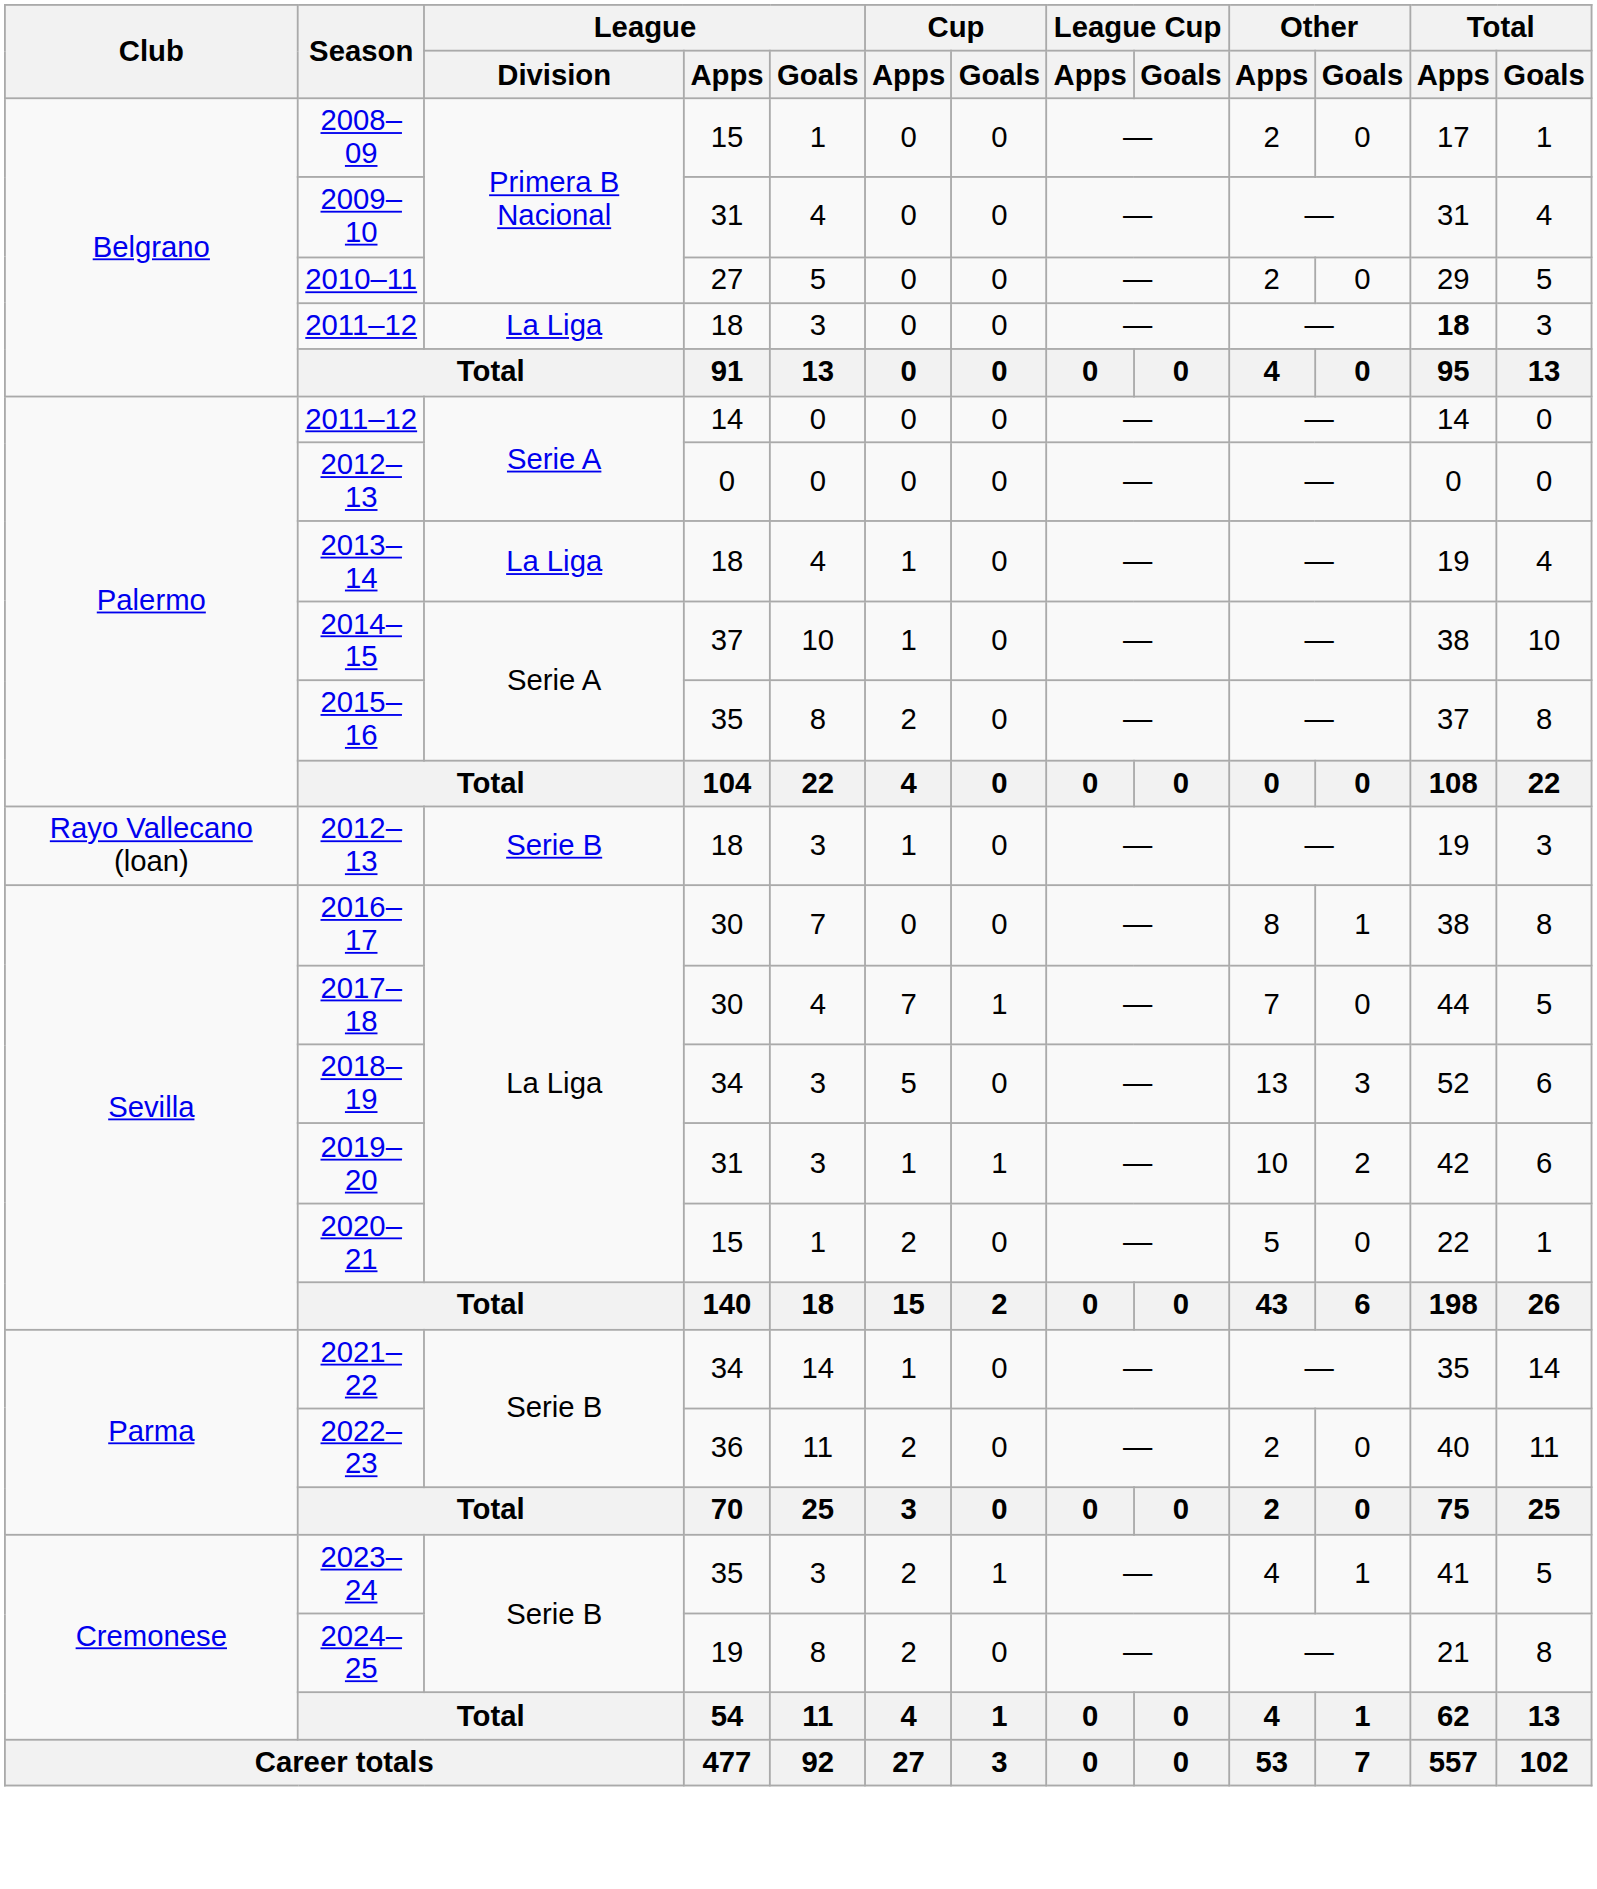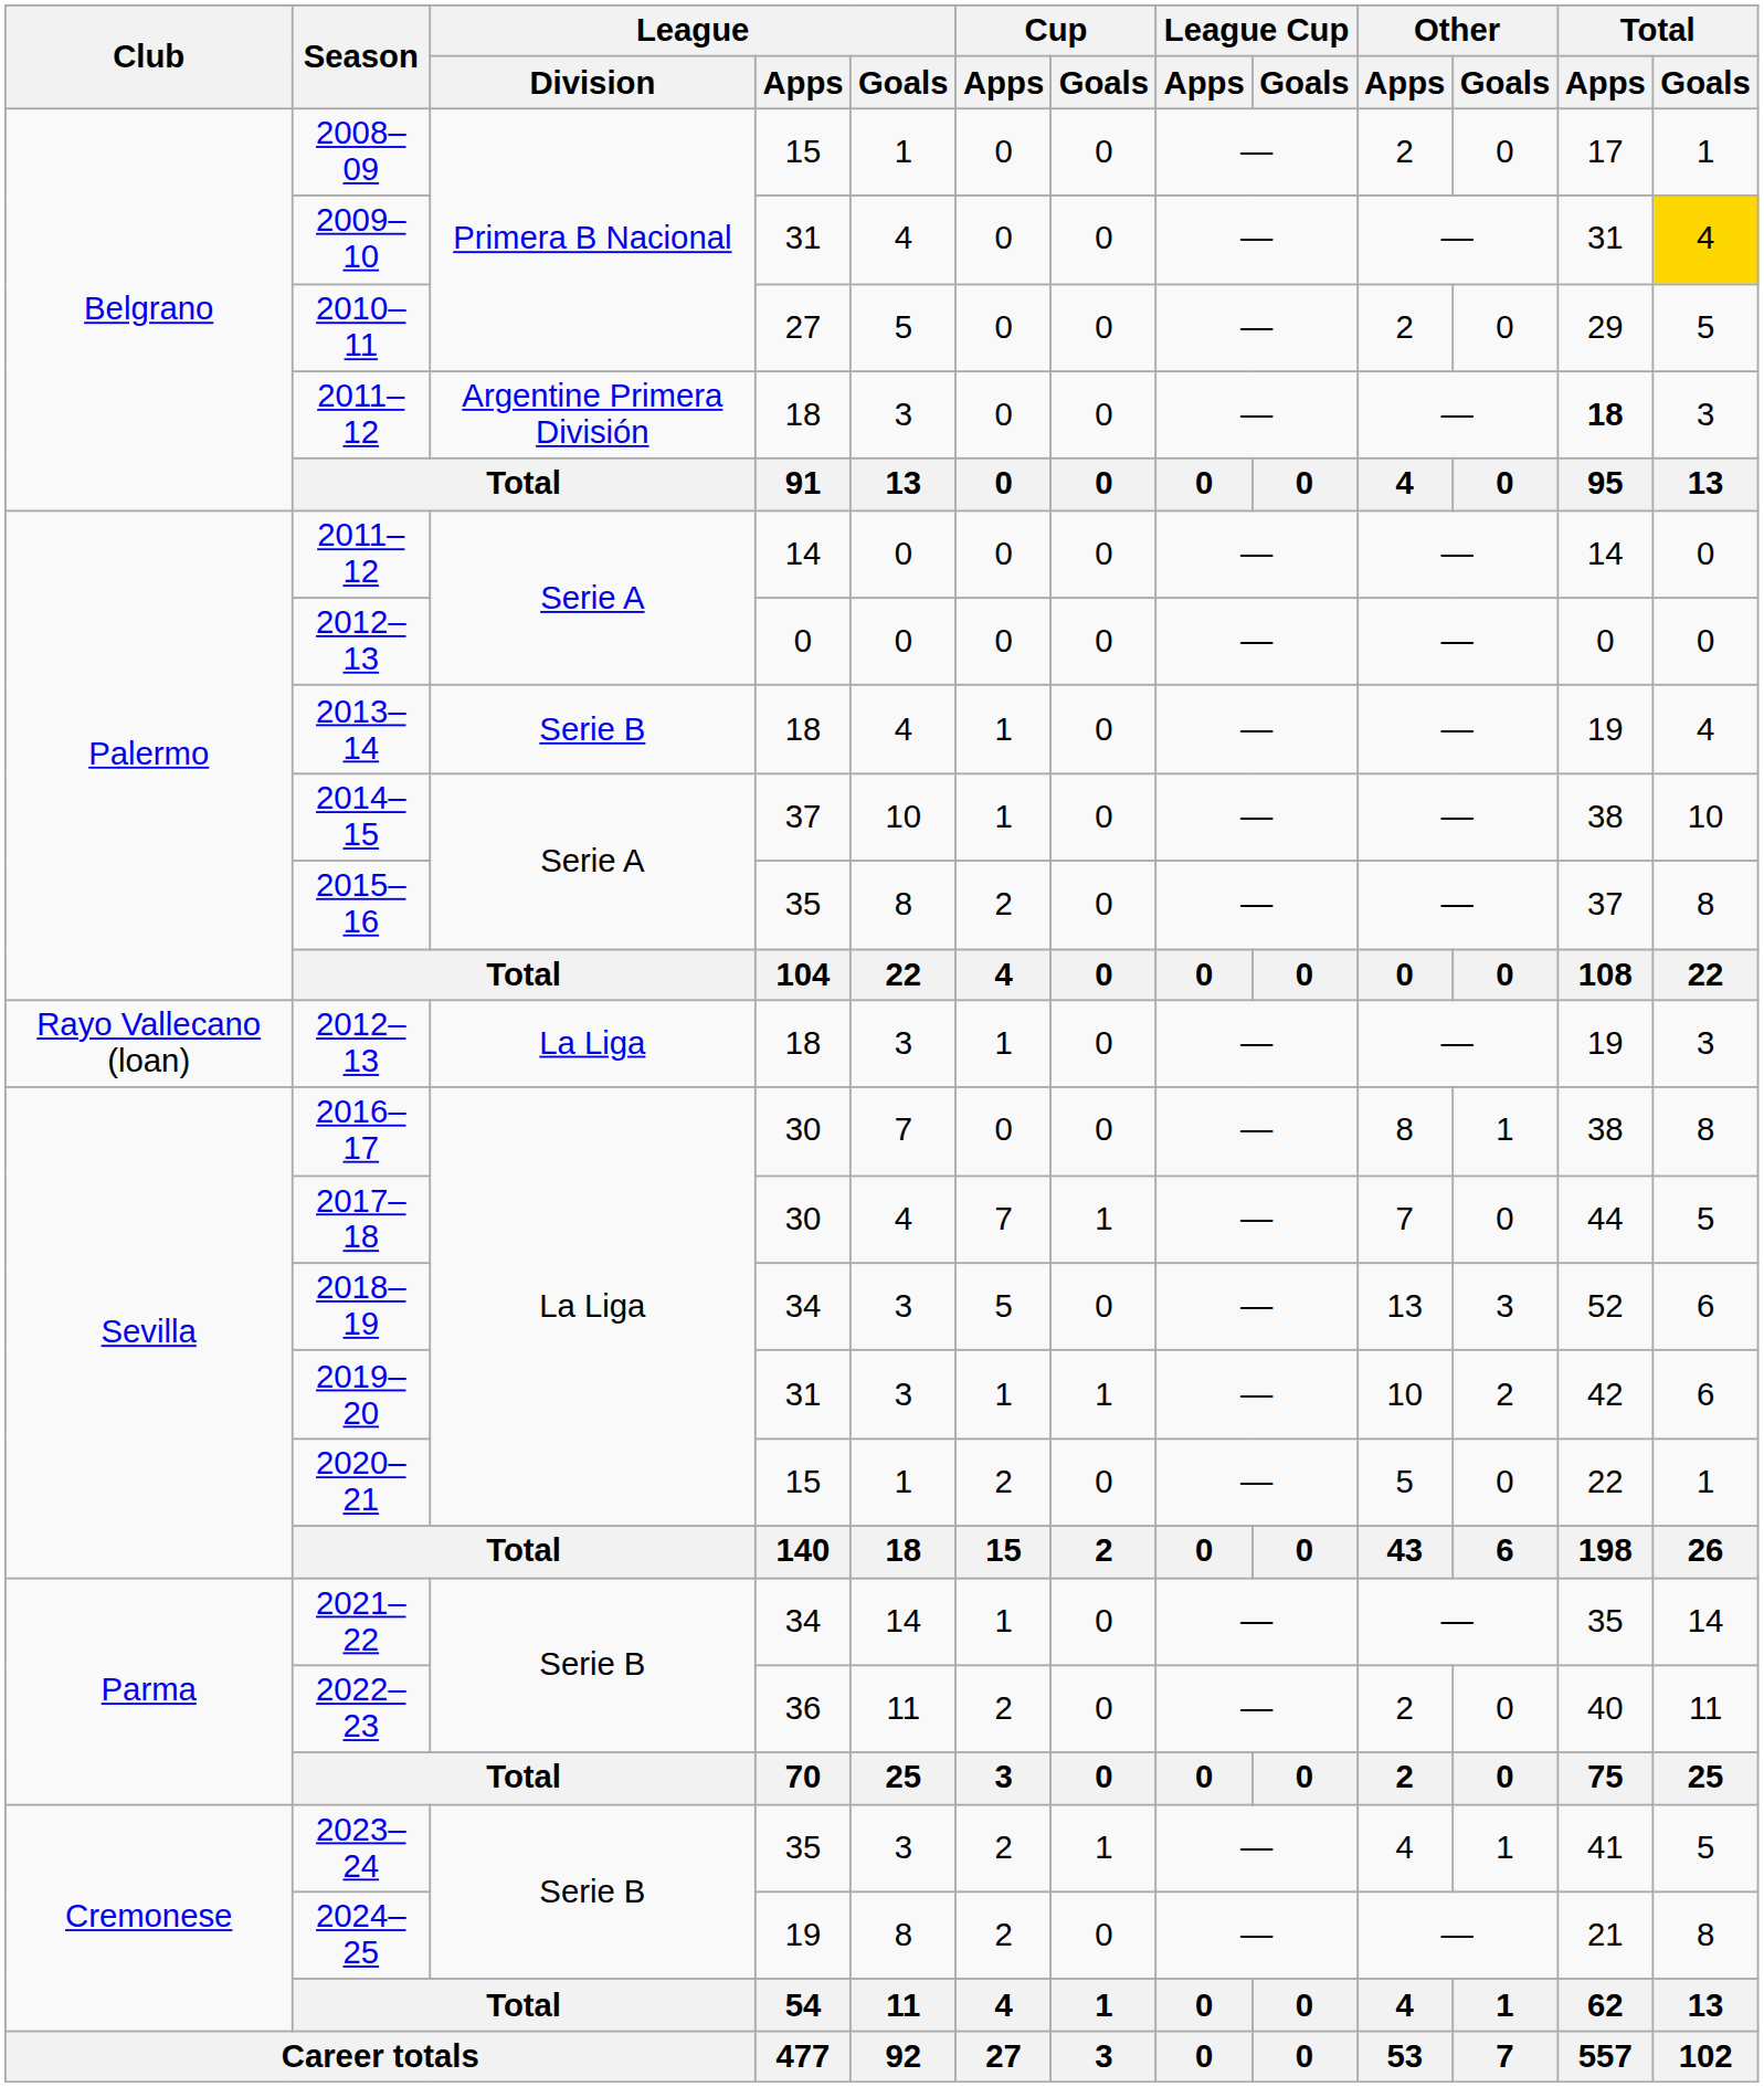 <table class="wikitable" style="text-align:center">
 <tr>
 <th rowspan="2">Club</th>
 <th rowspan="2">Season</th>
 <th colspan="3">League</th>
 <th colspan="2">Cup</th>
 <th colspan="2">League Cup</th>
 <th colspan="2">Other</th>
 <th colspan="2">Total</th>
 </tr>
 <tr>
 <th>Division</th>
 <th>Apps</th>
 <th>Goals</th>
 <th>Apps</th>
 <th>Goals</th>
 <th>Apps</th>
 <th>Goals</th>
 <th>Apps</th>
 <th>Goals</th>
 <th>Apps</th>
 <th>Goals</th>
 </tr>
 <tr>
 <td rowspan="5"><a href='#'>Belgrano</a></td>
 <td><a href='#'>2008–09</a></td>
 <td rowspan="3"><a href='#'>Primera B Nacional</a></td>
 <td>15</td>
 <td>1</td>
 <td>0</td>
 <td>0</td>
 <td colspan="2">—</td>
 <td>2</td>
 <td>0</td>
 <td>17</td>
 <td>1</td>
 </tr>
 <tr>
 <td><a href='#'>2009–10</a></td>
 <td>31</td>
 <td>4</td>
 <td>0</td>
 <td>0</td>
 <td colspan="2">—</td>
 <td colspan="2">—</td>
 <td>31</td>
-<td>4</td>
+<td style="background: gold;">4</td>
 </tr>
 <tr>
 <td><a href='#'>2010–11</a></td>
 <td>27</td>
 <td>5</td>
 <td>0</td>
 <td>0</td>
 <td colspan="2">—</td>
 <td>2</td>
 <td>0</td>
 <td>29</td>
 <td>5</td>
 </tr>
 <tr>
 <td><a href='#'>2011–12</a></td>
-<td><a href='#'>La Liga</a></td>
+<td><a href='#'>Argentine Primera División</a></td>
 <td>18</td>
 <td>3</td>
 <td>0</td>
 <td>0</td>
 <td colspan="2">—</td>
 <td colspan="2">—</td>
 <td><strong>18</strong></td>
 <td>3</td>
 </tr>
 <tr>
 <th colspan="2">Total</th>
 <th>91</th>
 <th>13</th>
 <th>0</th>
 <th>0</th>
 <th>0</th>
 <th>0</th>
 <th>4</th>
 <th>0</th>
 <th>95</th>
 <th>13</th>
 </tr>
 <tr>
 <td rowspan="6"><a href='#'>Palermo</a></td>
 <td><a href='#'>2011–12</a></td>
 <td rowspan="2"><a href='#'>Serie A</a></td>
 <td>14</td>
 <td>0</td>
 <td>0</td>
 <td>0</td>
 <td colspan="2">—</td>
 <td colspan="2">—</td>
 <td>14</td>
 <td>0</td>
 </tr>
 <tr>
 <td><a href='#'>2012–13</a></td>
 <td>0</td>
 <td>0</td>
 <td>0</td>
 <td>0</td>
 <td colspan="2">—</td>
 <td colspan="2">—</td>
 <td>0</td>
 <td>0</td>
 </tr>
 <tr>
 <td><a href='#'>2013–14</a></td>
-<td><a href='#'>La Liga</a></td>
+<td><a href='#'>Serie B</a></td>
 <td>18</td>
 <td>4</td>
 <td>1</td>
 <td>0</td>
 <td colspan="2">—</td>
 <td colspan="2">—</td>
 <td>19</td>
 <td>4</td>
 </tr>
 <tr>
 <td><a href='#'>2014–15</a></td>
 <td rowspan="2">Serie A</td>
 <td>37</td>
 <td>10</td>
 <td>1</td>
 <td>0</td>
 <td colspan="2">—</td>
 <td colspan="2">—</td>
 <td>38</td>
 <td>10</td>
 </tr>
 <tr>
 <td><a href='#'>2015–16</a></td>
 <td>35</td>
 <td>8</td>
 <td>2</td>
 <td>0</td>
 <td colspan="2">—</td>
 <td colspan="2">—</td>
 <td>37</td>
 <td>8</td>
 </tr>
 <tr>
 <th colspan="2">Total</th>
 <th>104</th>
 <th>22</th>
 <th>4</th>
 <th>0</th>
 <th>0</th>
 <th>0</th>
 <th>0</th>
 <th>0</th>
 <th>108</th>
 <th>22</th>
 </tr>
 <tr>
 <td><a href='#'>Rayo Vallecano</a> (loan)</td>
 <td><a href='#'>2012–13</a></td>
-<td><a href='#'>Serie B</a></td>
+<td><a href='#'>La Liga</a></td>
 <td>18</td>
 <td>3</td>
 <td>1</td>
 <td>0</td>
 <td colspan="2">—</td>
 <td colspan="2">—</td>
 <td>19</td>
 <td>3</td>
 </tr>
 <tr>
 <td rowspan="6"><a href='#'>Sevilla</a></td>
 <td><a href='#'>2016–17</a></td>
 <td rowspan="5">La Liga</td>
 <td>30</td>
 <td>7</td>
 <td>0</td>
 <td>0</td>
 <td colspan="2">—</td>
 <td>8</td>
 <td>1</td>
 <td>38</td>
 <td>8</td>
 </tr>
 <tr>
 <td><a href='#'>2017–18</a></td>
 <td>30</td>
 <td>4</td>
 <td>7</td>
 <td>1</td>
 <td colspan="2">—</td>
 <td>7</td>
 <td>0</td>
 <td>44</td>
 <td>5</td>
 </tr>
 <tr>
 <td><a href='#'>2018–19</a></td>
 <td>34</td>
 <td>3</td>
 <td>5</td>
 <td>0</td>
 <td colspan="2">—</td>
 <td>13</td>
 <td>3</td>
 <td>52</td>
 <td>6</td>
 </tr>
 <tr>
 <td><a href='#'>2019–20</a></td>
 <td>31</td>
 <td>3</td>
 <td>1</td>
 <td>1</td>
 <td colspan="2">—</td>
 <td>10</td>
 <td>2</td>
 <td>42</td>
 <td>6</td>
 </tr>
 <tr>
 <td><a href='#'>2020–21</a></td>
 <td>15</td>
 <td>1</td>
 <td>2</td>
 <td>0</td>
 <td colspan="2">—</td>
 <td>5</td>
 <td>0</td>
 <td>22</td>
 <td>1</td>
 </tr>
 <tr>
 <th colspan="2">Total</th>
 <th>140</th>
 <th>18</th>
 <th>15</th>
 <th>2</th>
 <th>0</th>
 <th>0</th>
 <th>43</th>
 <th>6</th>
 <th>198</th>
 <th>26</th>
 </tr>
 <tr>
 <td rowspan="3"><a href='#'>Parma</a></td>
 <td><a href='#'>2021–22</a></td>
 <td rowspan="2">Serie B</td>
 <td>34</td>
 <td>14</td>
 <td>1</td>
 <td>0</td>
 <td colspan="2">—</td>
 <td colspan="2">—</td>
 <td>35</td>
 <td>14</td>
 </tr>
 <tr>
 <td><a href='#'>2022–23</a></td>
 <td>36</td>
 <td>11</td>
 <td>2</td>
 <td>0</td>
 <td colspan="2">—</td>
 <td>2</td>
 <td>0</td>
 <td>40</td>
 <td>11</td>
 </tr>
 <tr>
 <th colspan="2">Total</th>
 <th>70</th>
 <th>25</th>
 <th>3</th>
 <th>0</th>
 <th>0</th>
 <th>0</th>
 <th>2</th>
 <th>0</th>
 <th>75</th>
 <th>25</th>
 </tr>
 <tr>
 <td rowspan="3"><a href='#'>Cremonese</a></td>
 <td><a href='#'>2023–24</a></td>
 <td rowspan="2">Serie B</td>
 <td>35</td>
 <td>3</td>
 <td>2</td>
 <td>1</td>
 <td colspan="2">—</td>
 <td>4</td>
 <td>1</td>
 <td>41</td>
 <td>5</td>
 </tr>
 <tr>
 <td><a href='#'>2024–25</a></td>
 <td>19</td>
 <td>8</td>
 <td>2</td>
 <td>0</td>
 <td colspan="2">—</td>
 <td colspan="2">—</td>
 <td>21</td>
 <td>8</td>
 </tr>
 <tr>
 <th colspan="2">Total</th>
 <th>54</th>
 <th>11</th>
 <th>4</th>
 <th>1</th>
 <th>0</th>
 <th>0</th>
 <th>4</th>
 <th>1</th>
 <th>62</th>
 <th>13</th>
 </tr>
 <tr>
 <th colspan="3">Career totals</th>
 <th>477</th>
 <th>92</th>
 <th>27</th>
 <th>3</th>
 <th>0</th>
 <th>0</th>
 <th>53</th>
 <th>7</th>
 <th>557</th>
 <th>102</th>
 </tr>
 </table>
